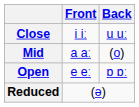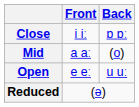 <table class="wikitable">
 <tr>
 <th></th>
 <th><a href='#'>Front</a></th>
 <th><a href='#'>Back</a></th>
 </tr>
 <tr>
 <th><a href='#'>Close</a></th>
 <td align=center><a href='#'>i iː</a></td>
-<td align=center><a href='#'>u uː</a></td>
+<td align=center><a href='#'>ɒ ɒː</a></td>
 </tr>
 <tr>
 <th><a href='#'>Mid</a></th>
 <td align=center><a href='#'>a aː</a></td>
 <td align=center>(<a href='#'>o</a>)</td>
 </tr>
 <tr>
 <th><a href='#'>Open</a></th>
 <td align=center><a href='#'>e eː</a></td>
-<td align=center><a href='#'>ɒ ɒː</a></td>
+<td align=center><a href='#'>u uː</a></td>
 </tr>
 <tr>
 <th>Reduced</th>
 <td colspan=2 align=center>(<a href='#'>ə</a>)</td>
 </tr>
 </table>
